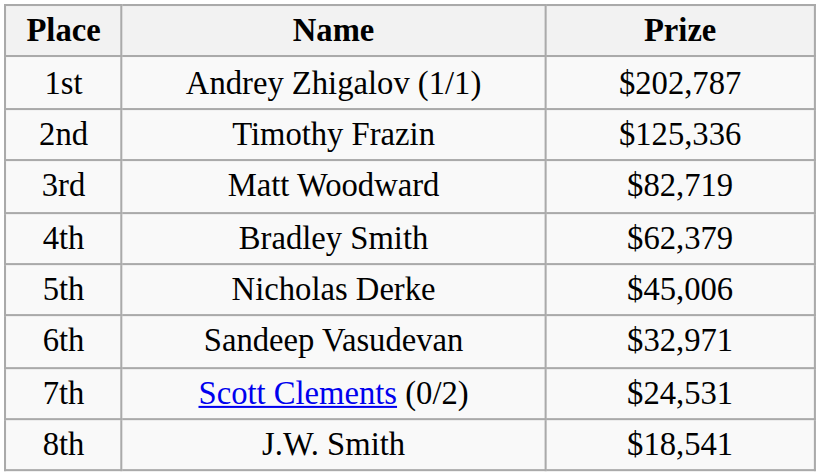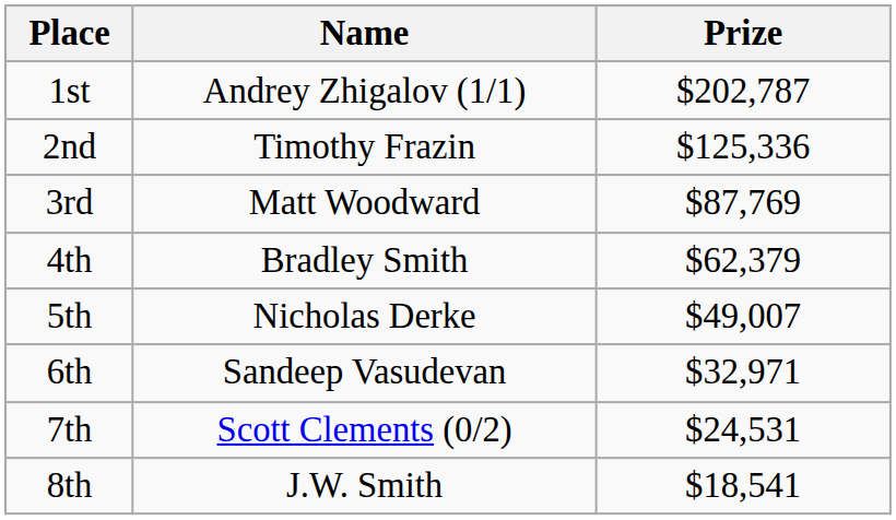 <table class="wikitable">
 <tr>
 <th width="50">Place</th>
 <th width="200">Name</th>
 <th width="125">Prize</th>
 </tr>
 <tr>
 <td align = "center">1st</td>
 <td align = "center">Andrey Zhigalov (1/1)</td>
 <td align = "center">$202,787</td>
 </tr>
 <tr>
 <td align = "center">2nd</td>
 <td align = "center">Timothy Frazin</td>
 <td align = "center">$125,336</td>
 </tr>
 <tr>
 <td align = "center">3rd</td>
 <td align = "center">Matt Woodward</td>
-<td align = "center">$82,719</td>
+<td align = "center">$87,769</td>
 </tr>
 <tr>
 <td align = "center">4th</td>
 <td align = "center">Bradley Smith</td>
 <td align = "center">$62,379</td>
 </tr>
 <tr>
 <td align = "center">5th</td>
 <td align = "center">Nicholas Derke</td>
-<td align = "center">$45,006</td>
+<td align = "center">$49,007</td>
 </tr>
 <tr>
 <td align = "center">6th</td>
 <td align = "center">Sandeep Vasudevan</td>
 <td align = "center">$32,971</td>
 </tr>
 <tr>
 <td align = "center">7th</td>
 <td align = "center"><a href='#'>Scott Clements</a> (0/2)</td>
 <td align = "center">$24,531</td>
 </tr>
 <tr>
 <td align = "center">8th</td>
 <td align = "center">J.W. Smith</td>
 <td align = "center">$18,541</td>
 </tr>
 </table>
